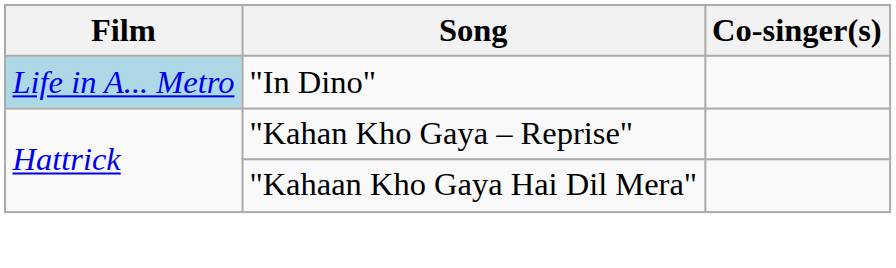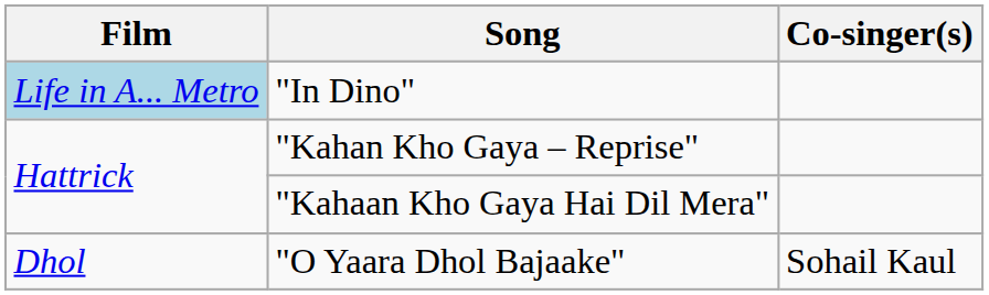 <table class="wikitable plainrowheaders" textcolor:#000;">
 <tr>
 <th scope="col"><strong>Film</strong></th>
 <th scope="col"><strong>Song</strong></th>
 <th scope="col"><strong>Co-singer(s)</strong></th>
 </tr>
 <tr>
 <td style="background: lightblue;"><em><a href='#'>Life in A... Metro</a></em></td>
 <td>"In Dino"</td>
 <td></td>
 </tr>
 <tr>
 <td rowspan="2"><em><a href='#'>Hattrick</a></em></td>
 <td>"Kahan Kho Gaya – Reprise"</td>
 <td></td>
 </tr>
 <tr>
 <td>"Kahaan Kho Gaya Hai Dil Mera"</td>
 <td></td>
 </tr>
+<tr>
+<td><em><a href='#'>Dhol</a></em></td>
+<td>"O Yaara Dhol Bajaake"</td>
+<td>Sohail Kaul</td>
+</tr>
 </table>
